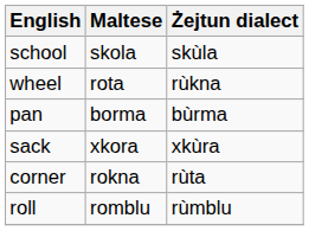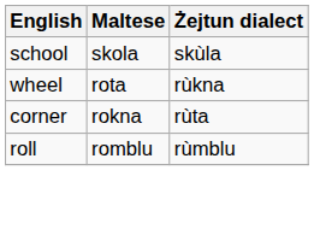 <table class="wikitable">
 <tr>
 <th>English</th>
 <th>Maltese</th>
 <th>Żejtun dialect</th>
 </tr>
 <tr>
 <td>school</td>
 <td>skola</td>
 <td>skùla</td>
 </tr>
 <tr>
 <td>wheel</td>
 <td>rota</td>
 <td>rùkna</td>
 </tr>
 <tr>
-<td>pan</td>
-<td>borma</td>
-<td>bùrma</td>
-</tr>
-<tr>
-<td>sack</td>
-<td>xkora</td>
-<td>xkùra</td>
-</tr>
-<tr>
 <td>corner</td>
 <td>rokna</td>
 <td>rùta</td>
 </tr>
 <tr>
 <td>roll</td>
 <td>romblu</td>
 <td>rùmblu</td>
 </tr>
 <tr>
 </tr>
 </table>
